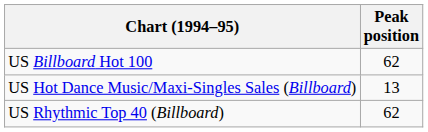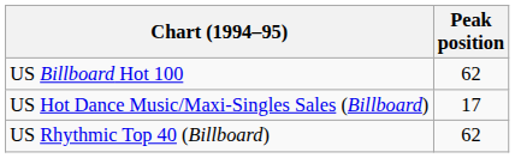 <table Class = "wikitable sortable">
 <tr>
 <th>Chart (1994–95)</th>
 <th>Peak<br>position</th>
 </tr>
 <tr>
 <td>US <a href='#'><em>Billboard</em> Hot 100</a></td>
 <td style="text-align:center;">62</td>
 </tr>
 <tr>
 <td>US <a href='#'>Hot Dance Music/Maxi-Singles Sales</a> (<em><a href='#'>Billboard</a></em>)</td>
-<td style="text-align:center;">13</td>
+<td style="text-align:center;">17</td>
 </tr>
 <tr>
 <td>US <a href='#'>Rhythmic Top 40</a> (<em>Billboard</em>)</td>
 <td style="text-align:center;">62</td>
 </tr>
 </table>
